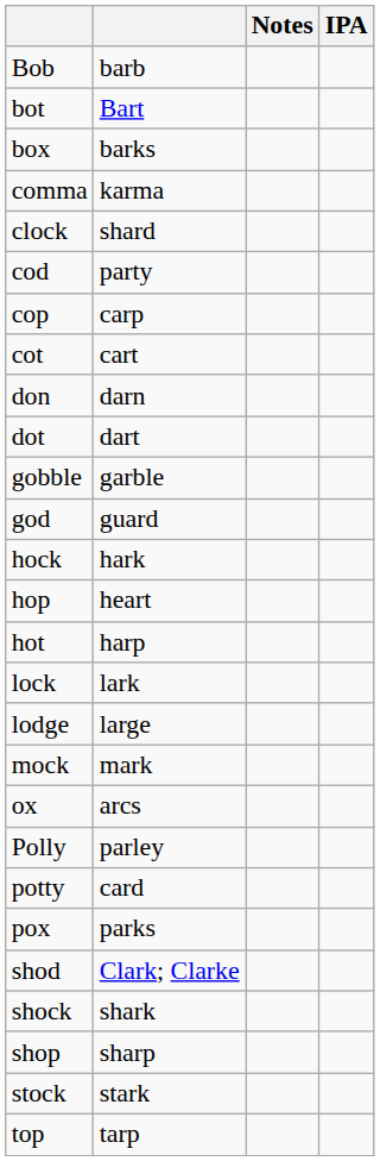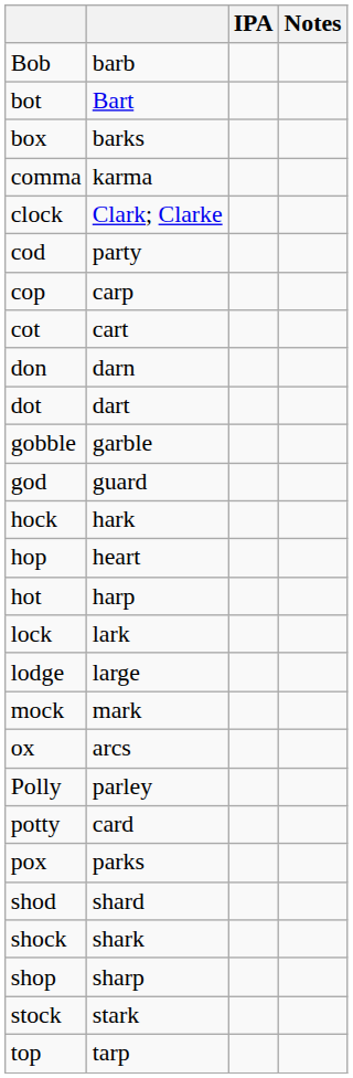 <table class="wikitable sortable mw-collapsible mw-collapsed">
 <tr>
 <th></th>
 <th></th>
+<th>IPA</th>
 <th>Notes</th>
-<th>IPA</th>
 </tr>
 <tr>
 <td>Bob</td>
 <td>barb</td>
 <td></td>
 <td></td>
 </tr>
 <tr>
 <td>bot</td>
 <td><a href='#'>Bart</a></td>
 <td></td>
 <td></td>
 </tr>
 <tr>
 <td>box</td>
 <td>barks</td>
 <td></td>
 <td></td>
 </tr>
 <tr>
 <td>comma</td>
 <td>karma</td>
 <td></td>
 <td></td>
 </tr>
 <tr>
 <td>clock</td>
-<td>shard</td>
+<td><a href='#'>Clark</a>; <a href='#'>Clarke</a></td>
 <td></td>
 <td></td>
 </tr>
 <tr>
 <td>cod</td>
 <td>party</td>
 <td></td>
 <td></td>
 </tr>
 <tr>
 <td>cop</td>
 <td>carp</td>
 <td></td>
 <td></td>
 </tr>
 <tr>
 <td>cot</td>
 <td>cart</td>
 <td></td>
 <td></td>
 </tr>
 <tr>
 <td>don</td>
 <td>darn</td>
 <td></td>
 <td></td>
 </tr>
 <tr>
 <td>dot</td>
 <td>dart</td>
 <td></td>
 <td></td>
 </tr>
 <tr>
 <td>gobble</td>
 <td>garble</td>
 <td></td>
 <td></td>
 </tr>
 <tr>
 <td>god</td>
 <td>guard</td>
 <td></td>
 <td></td>
 </tr>
 <tr>
 <td>hock</td>
 <td>hark</td>
 <td></td>
 <td></td>
 </tr>
 <tr>
 <td>hop</td>
 <td>heart</td>
 <td></td>
 <td></td>
 </tr>
 <tr>
 <td>hot</td>
 <td>harp</td>
 <td></td>
 <td></td>
 </tr>
 <tr>
 <td>lock</td>
 <td>lark</td>
 <td></td>
 <td></td>
 </tr>
 <tr>
 <td>lodge</td>
 <td>large</td>
 <td></td>
 <td></td>
 </tr>
 <tr>
 <td>mock</td>
 <td>mark</td>
 <td></td>
 <td></td>
 </tr>
 <tr>
 <td>ox</td>
 <td>arcs</td>
 <td></td>
 <td></td>
 </tr>
 <tr>
 <td>Polly</td>
 <td>parley</td>
 <td></td>
 <td></td>
 </tr>
 <tr>
 <td>potty</td>
 <td>card</td>
 <td></td>
 <td></td>
 </tr>
 <tr>
 <td>pox</td>
 <td>parks</td>
 <td></td>
 <td></td>
 </tr>
 <tr>
 <td>shod</td>
-<td><a href='#'>Clark</a>; <a href='#'>Clarke</a></td>
+<td>shard</td>
 <td></td>
 <td></td>
 </tr>
 <tr>
 <td>shock</td>
 <td>shark</td>
 <td></td>
 <td></td>
 </tr>
 <tr>
 <td>shop</td>
 <td>sharp</td>
 <td></td>
 <td></td>
 </tr>
 <tr>
 <td>stock</td>
 <td>stark</td>
 <td></td>
 <td></td>
 </tr>
 <tr>
 <td>top</td>
 <td>tarp</td>
 <td></td>
 <td></td>
 </tr>
 </table>
